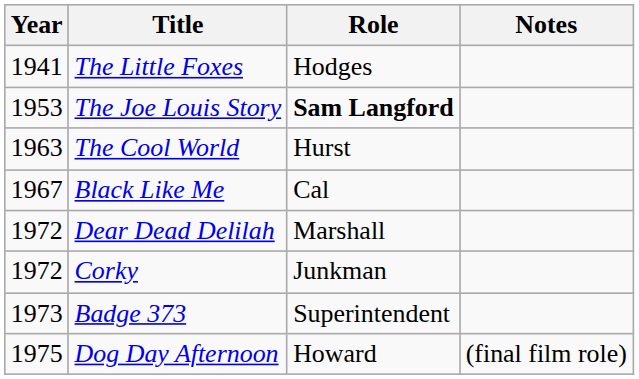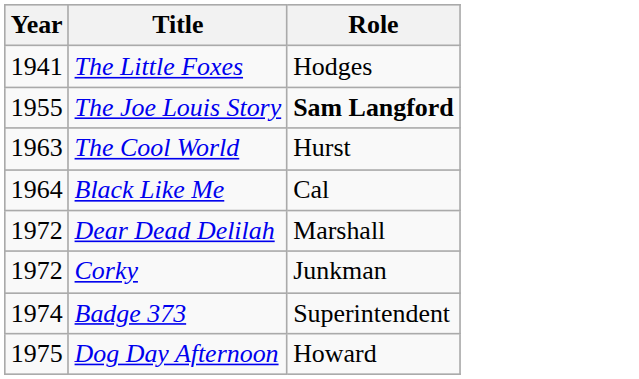 <table class="wikitable">
 <tr>
 <th>Year</th>
 <th>Title</th>
 <th>Role</th>
-<th>Notes</th>
 </tr>
 <tr>
 <td>1941</td>
 <td><em><a href='#'>The Little Foxes</a></em></td>
 <td>Hodges</td>
-<td></td>
 </tr>
 <tr>
-<td>1953</td>
+<td>1955</td>
 <td><em><a href='#'>The Joe Louis Story</a></em></td>
 <td><strong>Sam Langford</strong></td>
-<td></td>
 </tr>
 <tr>
 <td>1963</td>
 <td><em><a href='#'>The Cool World</a></em></td>
 <td>Hurst</td>
-<td></td>
 </tr>
 <tr>
-<td>1967</td>
+<td>1964</td>
 <td><em><a href='#'>Black Like Me</a></em></td>
 <td>Cal</td>
-<td></td>
 </tr>
 <tr>
 <td>1972</td>
 <td><em><a href='#'>Dear Dead Delilah</a></em></td>
 <td>Marshall</td>
-<td></td>
 </tr>
 <tr>
 <td>1972</td>
 <td><em><a href='#'>Corky</a></em></td>
 <td>Junkman</td>
-<td></td>
 </tr>
 <tr>
-<td>1973</td>
+<td>1974</td>
 <td><em><a href='#'>Badge 373</a></em></td>
 <td>Superintendent</td>
-<td></td>
 </tr>
 <tr>
 <td>1975</td>
 <td><em><a href='#'>Dog Day Afternoon</a></em></td>
 <td>Howard</td>
-<td>(final film role)</td>
 </tr>
 </table>
